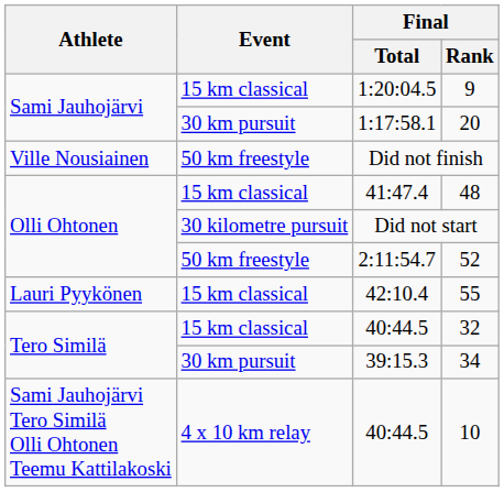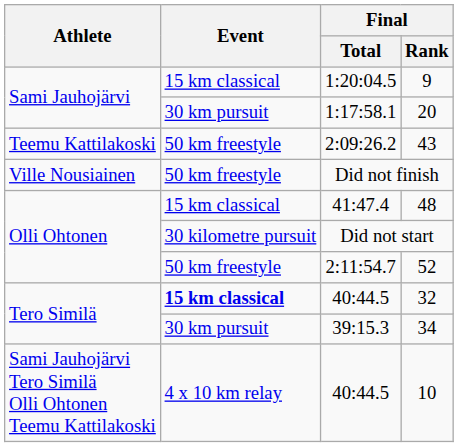 <table class="wikitable" style="font-size:90%">
 <tr>
 <th rowspan="2">Athlete</th>
 <th rowspan="2">Event</th>
 <th colspan="2">Final</th>
 </tr>
 <tr>
 <th>Total</th>
 <th>Rank</th>
 </tr>
 <tr>
 <td rowspan=2><a href='#'>Sami Jauhojärvi</a></td>
 <td><a href='#'>15 km classical</a></td>
 <td align="center">1:20:04.5</td>
 <td align="center">9</td>
 </tr>
 <tr>
 <td><a href='#'>30 km pursuit</a></td>
 <td align="center">1:17:58.1</td>
 <td align="center">20</td>
 </tr>
 <tr>
+<td><a href='#'>Teemu Kattilakoski</a></td>
+<td><a href='#'>50 km freestyle</a></td>
+<td align="center">2:09:26.2</td>
+<td align="center">43</td>
+</tr>
+<tr>
 <td><a href='#'>Ville Nousiainen</a></td>
 <td><a href='#'>50 km freestyle</a></td>
 <td colspan=2 align="center">Did not finish</td>
 </tr>
 <tr>
 <td rowspan=3><a href='#'>Olli Ohtonen</a></td>
 <td><a href='#'>15 km classical</a></td>
 <td align="center">41:47.4</td>
 <td align="center">48</td>
 </tr>
 <tr>
 <td><a href='#'>30 kilometre pursuit</a></td>
 <td colspan=2 align="center">Did not start</td>
 </tr>
 <tr>
 <td><a href='#'>50 km freestyle</a></td>
 <td align="center">2:11:54.7</td>
 <td align="center">52</td>
 </tr>
 <tr>
-<td><a href='#'>Lauri Pyykönen</a></td>
-<td><a href='#'>15 km classical</a></td>
-<td align="center">42:10.4</td>
-<td align="center">55</td>
-</tr>
-<tr>
 <td rowspan=2><a href='#'>Tero Similä</a></td>
-<td><a href='#'>15 km classical</a></td>
+<td><strong><a href='#'>15 km classical</a></strong></td>
 <td align="center">40:44.5</td>
 <td align="center">32</td>
 </tr>
 <tr>
 <td><a href='#'>30 km pursuit</a></td>
 <td align="center">39:15.3</td>
 <td align="center">34</td>
 </tr>
 <tr>
 <td><a href='#'>Sami Jauhojärvi</a><br><a href='#'>Tero Similä</a><br><a href='#'>Olli Ohtonen</a><br><a href='#'>Teemu Kattilakoski</a></td>
 <td><a href='#'>4 x 10 km relay</a></td>
 <td align="center">40:44.5</td>
 <td align="center">10</td>
 </tr>
 </table>
